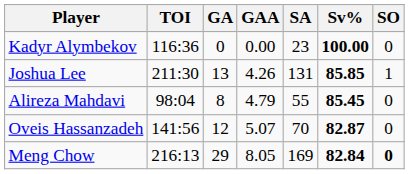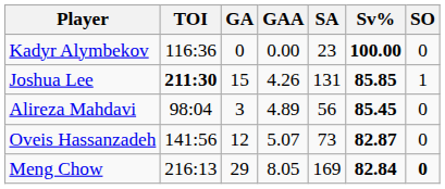 <table class="wikitable sortable" style="text-align:center;">
 <tr>
 <th>Player</th>
 <th>TOI</th>
 <th>GA</th>
 <th>GAA</th>
 <th>SA</th>
 <th>Sv%</th>
 <th>SO</th>
 </tr>
 <tr>
 <td style="text-align:left;"> <a href='#'>Kadyr Alymbekov</a></td>
 <td>116:36</td>
 <td>0</td>
 <td>0.00</td>
 <td>23</td>
 <td><strong>100.00</strong></td>
 <td>0</td>
 </tr>
 <tr>
 <td style="text-align:left;"> <a href='#'>Joshua Lee</a></td>
-<td>211:30</td>
-<td>13</td>
+<td><strong>211:30</strong></td>
+<td>15</td>
 <td>4.26</td>
 <td>131</td>
 <td><strong>85.85</strong></td>
 <td>1</td>
 </tr>
 <tr>
 <td style="text-align:left;"> <a href='#'>Alireza Mahdavi</a></td>
 <td>98:04</td>
-<td>8</td>
-<td>4.79</td>
-<td>55</td>
+<td>3</td>
+<td>4.89</td>
+<td>56</td>
 <td><strong>85.45</strong></td>
 <td>0</td>
 </tr>
 <tr>
 <td style="text-align:left;"> <a href='#'>Oveis Hassanzadeh</a></td>
 <td>141:56</td>
 <td>12</td>
 <td>5.07</td>
-<td>70</td>
+<td>73</td>
 <td><strong>82.87</strong></td>
 <td>0</td>
 </tr>
 <tr>
 <td style="text-align:left;"> <a href='#'>Meng Chow</a></td>
 <td>216:13</td>
 <td>29</td>
 <td>8.05</td>
 <td>169</td>
 <td><strong>82.84</strong></td>
 <td><strong>0</strong></td>
 </tr>
 </table>
